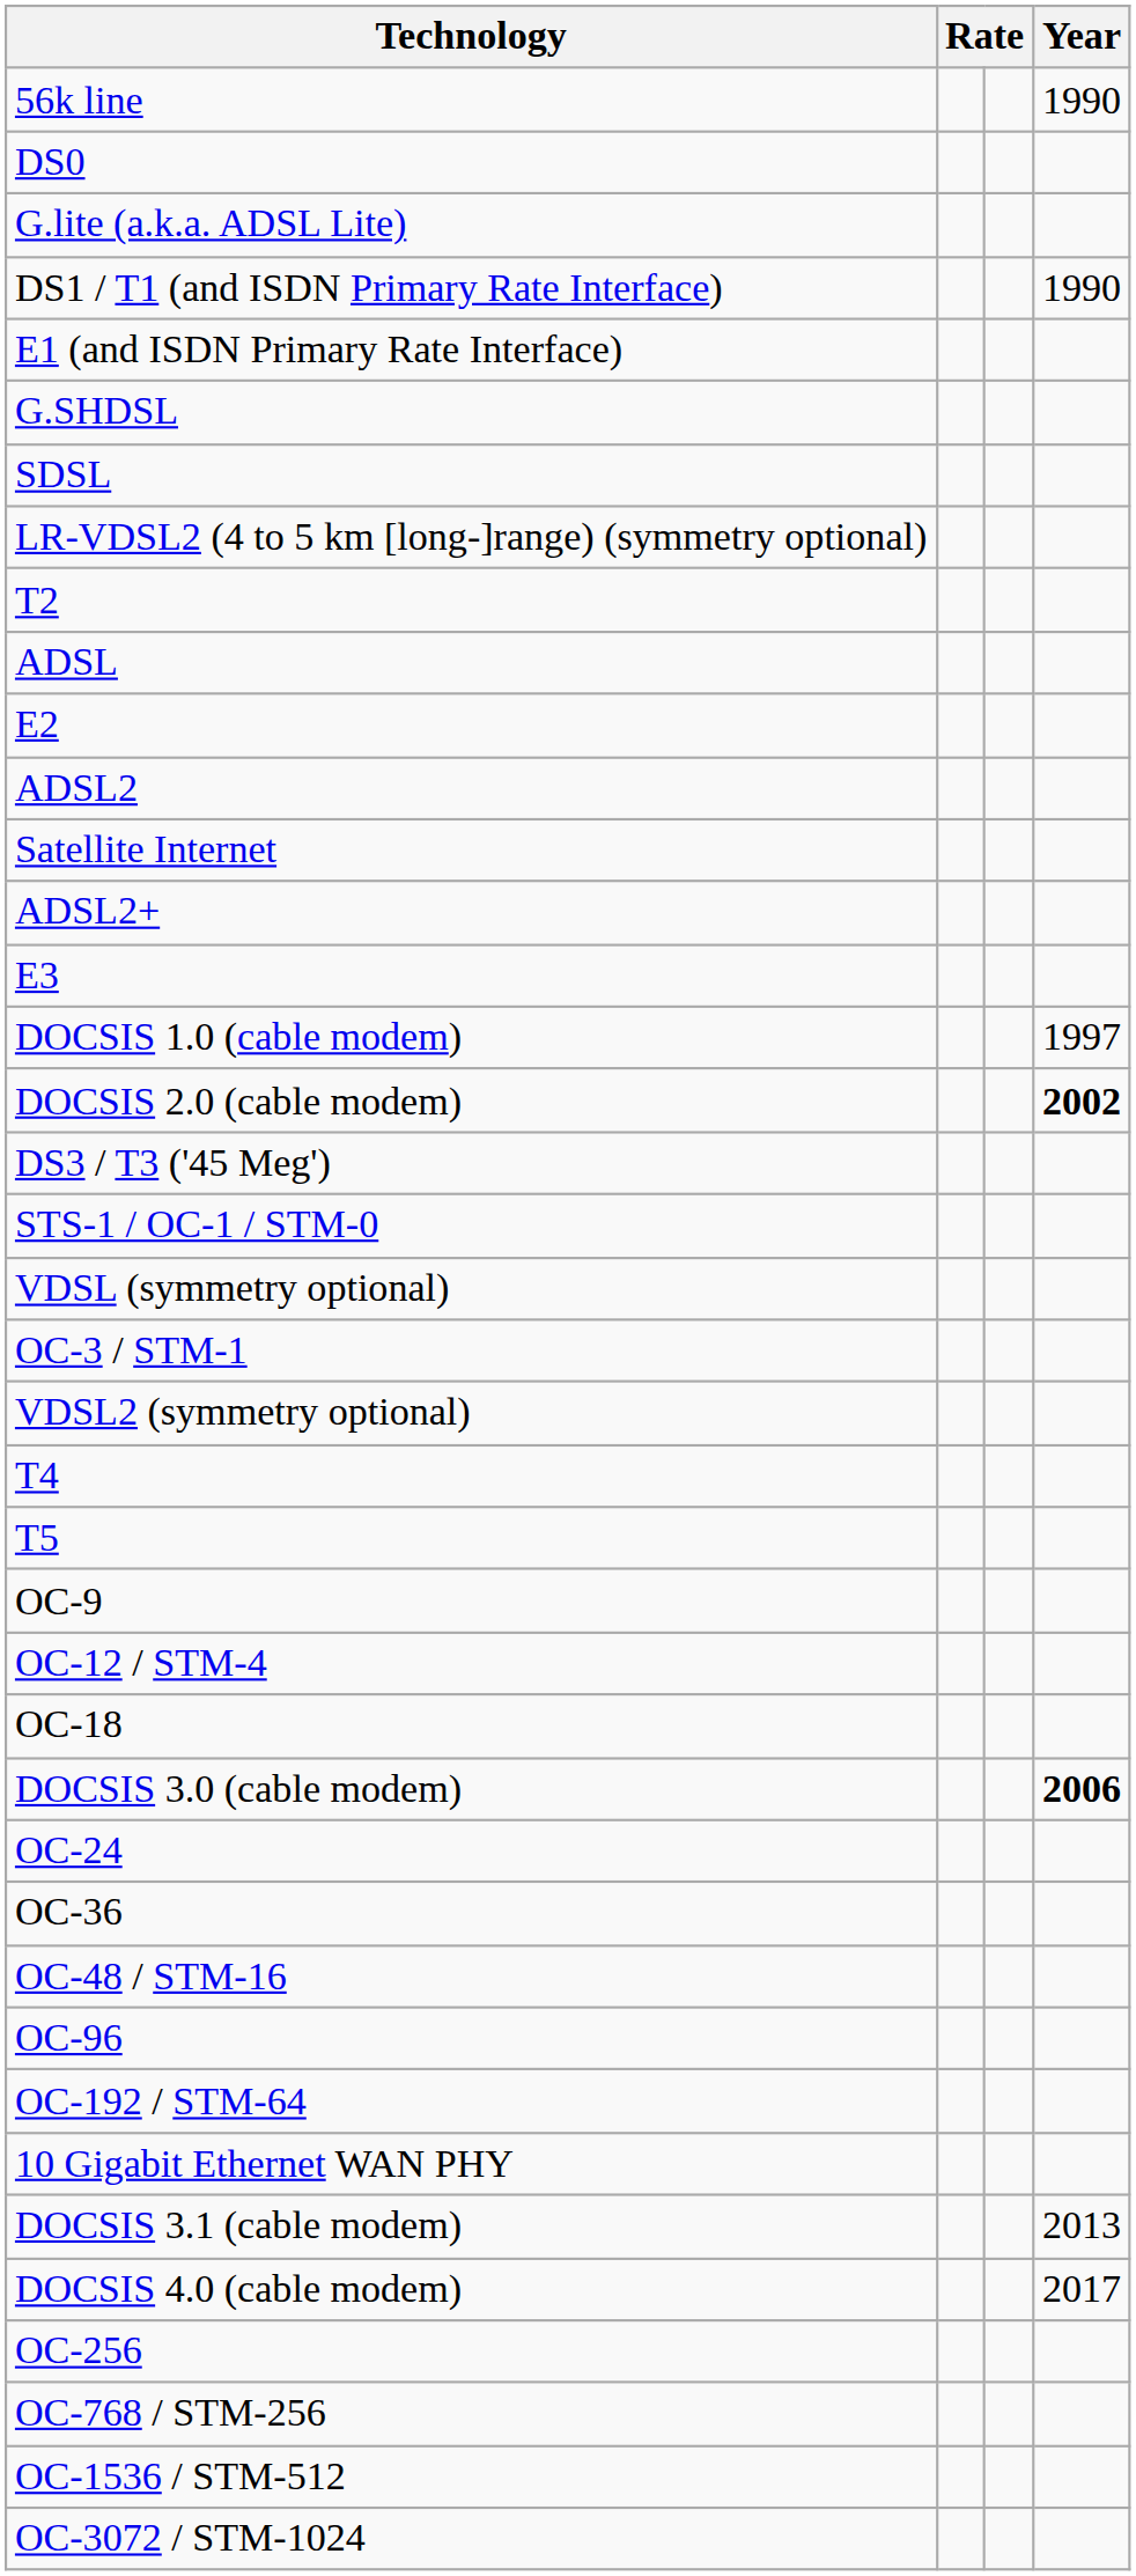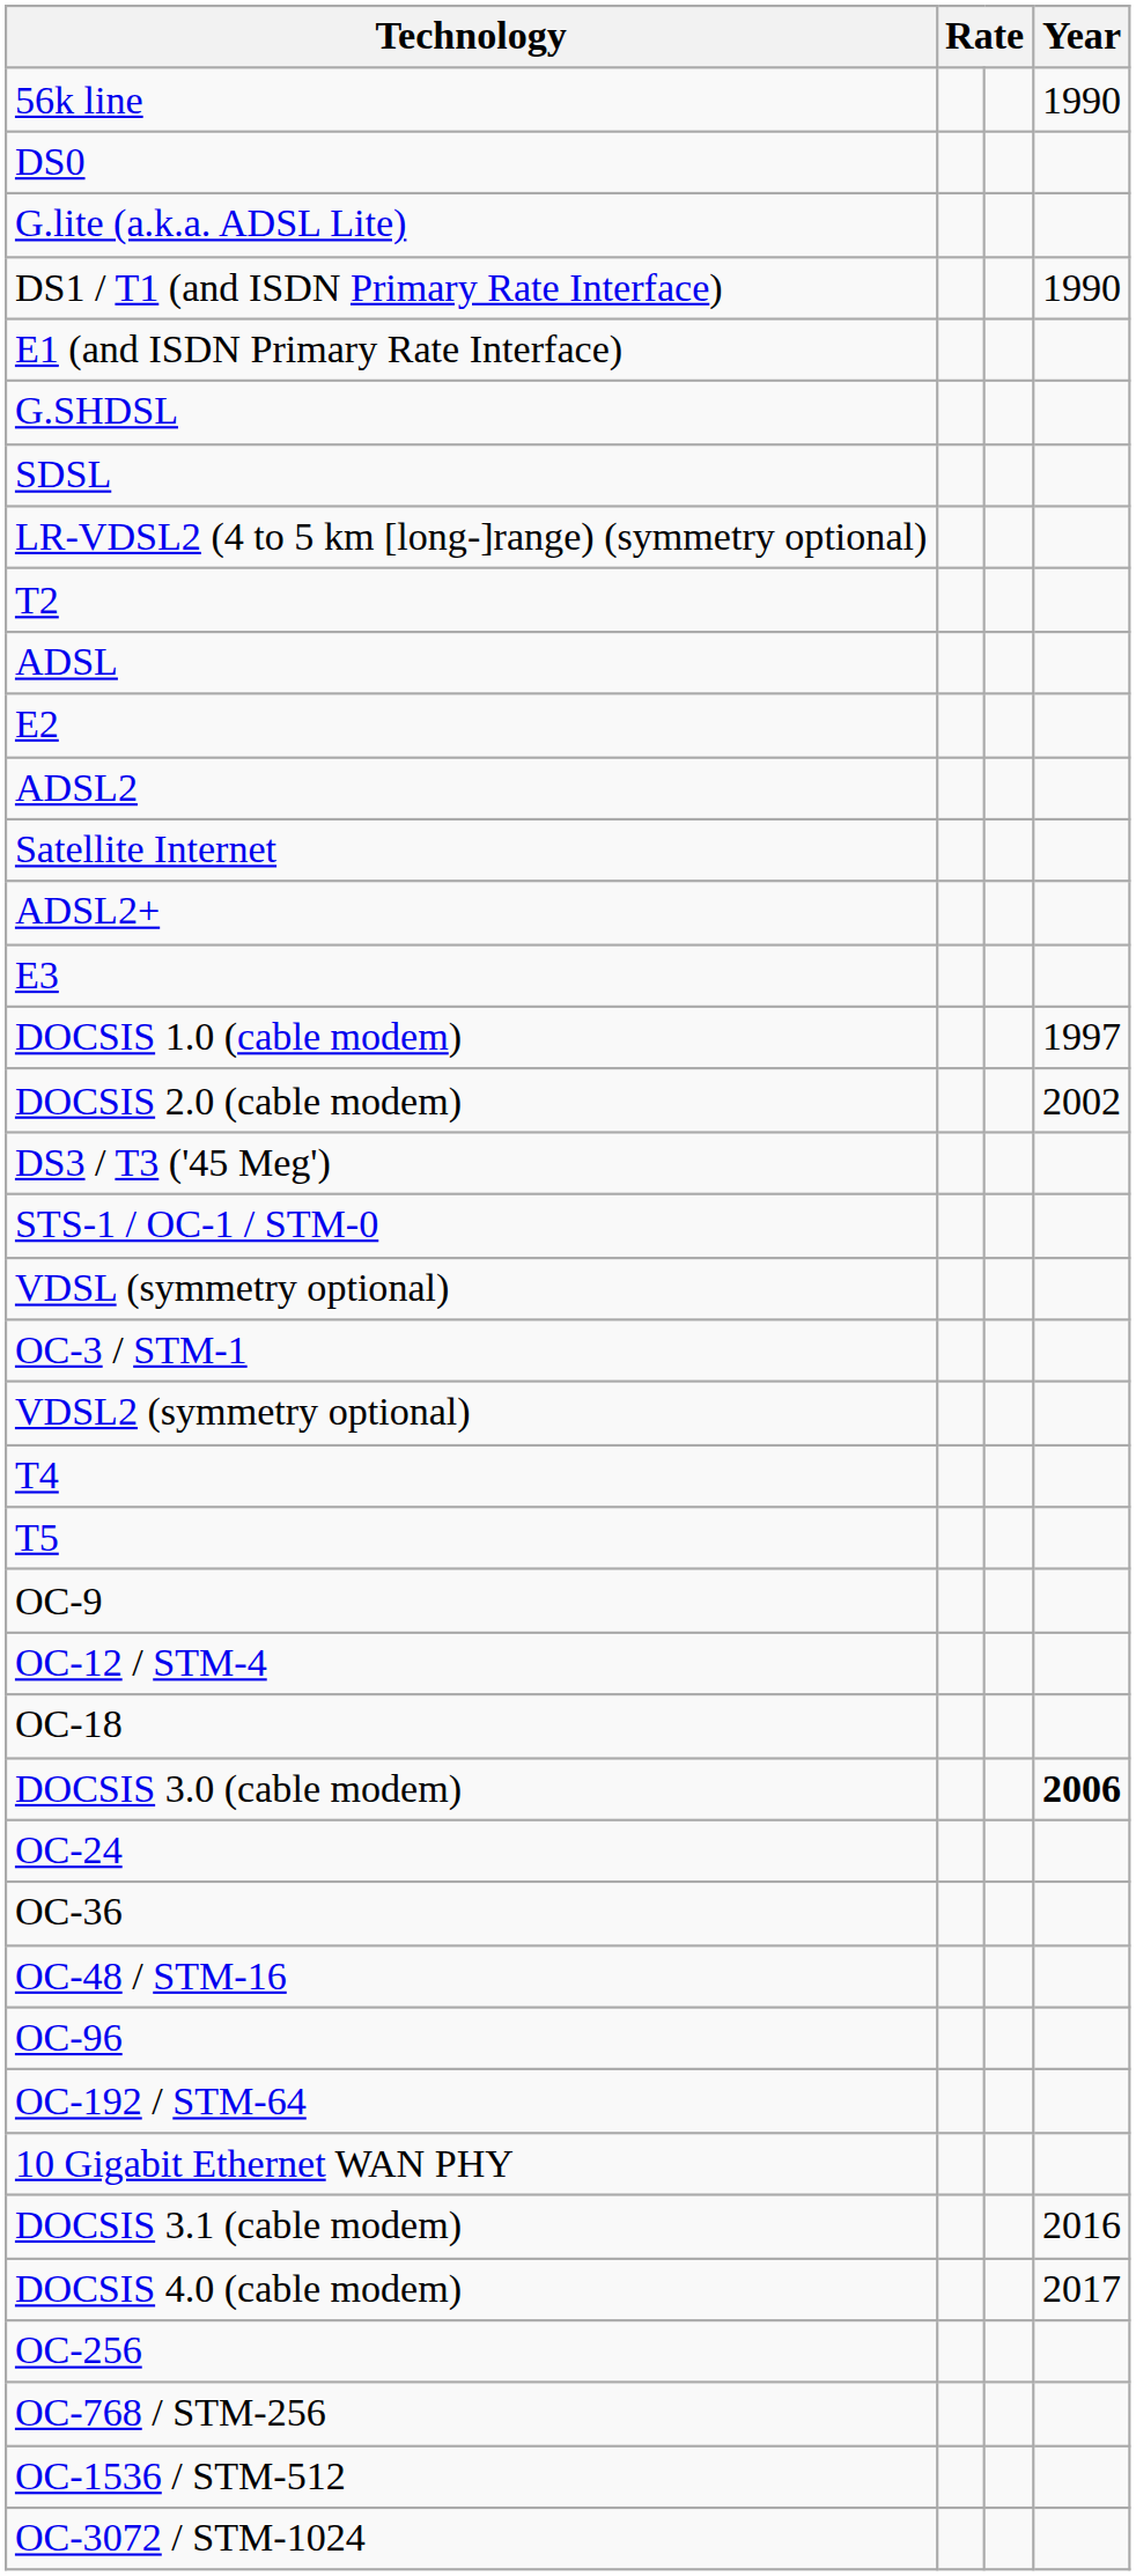 <table class="wikitable sortable">
 <tr>
 <th>Technology</th>
 <th colspan=2>Rate</th>
 <th>Year</th>
 </tr>
 <tr>
 <td><a href='#'>56k line</a></td>
 <td align=right><strong></strong></td>
 <td align=right></td>
 <td>1990</td>
 </tr>
 <tr>
 <td><a href='#'>DS0</a></td>
 <td align=right><strong></strong></td>
 <td align=right></td>
 <td></td>
 </tr>
 <tr>
 <td style="vertical-align:baseline;"><a href='#'>G.lite (a.k.a. ADSL Lite)</a></td>
 <td align=right><strong></strong></td>
 <td align=right></td>
 <td></td>
 </tr>
 <tr>
 <td>DS1 / <a href='#'>T1</a> (and ISDN <a href='#'>Primary Rate Interface</a>)</td>
 <td align=right><strong></strong></td>
 <td align=right></td>
 <td>1990</td>
 </tr>
 <tr>
 <td><a href='#'>E1</a> (and ISDN Primary Rate Interface)</td>
 <td align=right><strong></strong></td>
 <td align=right></td>
 <td></td>
 </tr>
 <tr>
 <td><a href='#'>G.SHDSL</a></td>
 <td align=right><strong></strong></td>
 <td align=right></td>
 <td></td>
 </tr>
 <tr>
 <td><a href='#'>SDSL</a></td>
 <td align="right"><strong></strong></td>
 <td align="right"></td>
 <td></td>
 </tr>
 <tr>
 <td><a href='#'>LR-VDSL2</a> (4 to 5 km [long-]range) (symmetry optional)</td>
 <td align=right><strong></strong></td>
 <td align=right></td>
 <td></td>
 </tr>
 <tr>
 <td><a href='#'>T2</a></td>
 <td align=right><strong></strong></td>
 <td align=right></td>
 <td></td>
 </tr>
 <tr>
 <td style="vertical-align:baseline;"><a href='#'>ADSL</a></td>
 <td align=right><strong></strong></td>
 <td align=right></td>
 <td></td>
 </tr>
 <tr>
 <td><a href='#'>E2</a></td>
 <td align=right><strong></strong></td>
 <td align=right></td>
 <td></td>
 </tr>
 <tr>
 <td style="vertical-align:baseline;"><a href='#'>ADSL2</a></td>
 <td align=right><strong></strong></td>
 <td align=right></td>
 <td></td>
 </tr>
 <tr>
 <td style="vertical-align:baseline;"><a href='#'>Satellite Internet</a></td>
 <td align=right><strong></strong></td>
 <td align=right></td>
 <td></td>
 </tr>
 <tr>
 <td style="vertical-align:baseline;"><a href='#'>ADSL2+</a></td>
 <td align=right><strong></strong></td>
 <td align=right></td>
 <td></td>
 </tr>
 <tr>
 <td><a href='#'>E3</a></td>
 <td align=right><strong></strong></td>
 <td align=right></td>
 <td></td>
 </tr>
 <tr>
 <td style="vertical-align:baseline;"><a href='#'>DOCSIS</a> 1.0 (<a href='#'>cable modem</a>)</td>
 <td align=right><strong></strong></td>
 <td align=right></td>
 <td>1997</td>
 </tr>
 <tr>
 <td style="vertical-align:baseline;"><a href='#'>DOCSIS</a> 2.0 (cable modem)</td>
 <td align=right><strong></strong></td>
 <td align=right></td>
-<td><strong>2002</strong></td>
+<td>2002</td>
 </tr>
 <tr>
 <td><a href='#'>DS3</a> / <a href='#'>T3</a> ('45 Meg')</td>
 <td align=right><strong></strong></td>
 <td align=right></td>
 <td></td>
 </tr>
 <tr>
 <td><a href='#'>STS-1 / OC-1 / STM-0</a></td>
 <td align=right><strong></strong></td>
 <td align=right></td>
 <td></td>
 </tr>
 <tr>
 <td><a href='#'>VDSL</a> (symmetry optional)</td>
 <td align=right><strong></strong></td>
 <td align=right></td>
 <td></td>
 </tr>
 <tr>
 <td><a href='#'>OC-3</a> / <a href='#'>STM-1</a></td>
 <td align=right><strong></strong></td>
 <td align=right></td>
 <td></td>
 </tr>
 <tr>
 <td><a href='#'>VDSL2</a> (symmetry optional)</td>
 <td align=right><strong></strong></td>
 <td align=right></td>
 <td></td>
 </tr>
 <tr>
 <td><a href='#'>T4</a></td>
 <td align=right><strong></strong></td>
 <td align=right></td>
 <td></td>
 </tr>
 <tr>
 <td><a href='#'>T5</a></td>
 <td align=right><strong></strong></td>
 <td align=right></td>
 <td></td>
 </tr>
 <tr>
 <td>OC-9</td>
 <td align=right><strong></strong></td>
 <td align=right></td>
 <td></td>
 </tr>
 <tr>
 <td><a href='#'>OC-12</a> / <a href='#'>STM-4</a></td>
 <td align=right><strong></strong></td>
 <td align=right></td>
 <td></td>
 </tr>
 <tr>
 <td>OC-18</td>
 <td align=right><strong></strong></td>
 <td align=right></td>
 <td></td>
 </tr>
 <tr>
 <td><a href='#'>DOCSIS</a> 3.0 (cable modem)</td>
 <td align=right><strong></strong></td>
 <td align=right></td>
 <td><strong>2006</strong></td>
 </tr>
 <tr>
 <td><a href='#'>OC-24</a></td>
 <td align=right><strong></strong></td>
 <td align=right></td>
 <td></td>
 </tr>
 <tr>
 <td>OC-36</td>
 <td align=right><strong></strong></td>
 <td align=right></td>
 <td></td>
 </tr>
 <tr>
 <td><a href='#'>OC-48</a> / <a href='#'>STM-16</a></td>
 <td align=right><strong></strong></td>
 <td align=right></td>
 <td></td>
 </tr>
 <tr>
 <td><a href='#'>OC-96</a></td>
 <td align=right><strong></strong></td>
 <td align=right></td>
 <td></td>
 </tr>
 <tr>
 <td><a href='#'>OC-192</a> / <a href='#'>STM-64</a></td>
 <td align=right><strong></strong></td>
 <td align=right></td>
 <td></td>
 </tr>
 <tr>
 <td><a href='#'>10 Gigabit Ethernet</a> WAN PHY</td>
 <td align=right><strong></strong></td>
 <td align=right></td>
 <td></td>
 </tr>
 <tr>
 <td><a href='#'>DOCSIS</a> 3.1 (cable modem)</td>
 <td align=right><strong></strong></td>
 <td align=right></td>
-<td>2013</td>
+<td>2016</td>
 </tr>
 <tr>
 <td><a href='#'>DOCSIS</a> 4.0 (cable modem)</td>
 <td align=right><strong></strong></td>
 <td align=right></td>
 <td>2017</td>
 </tr>
 <tr>
 <td><a href='#'>OC-256</a></td>
 <td align=right><strong></strong></td>
 <td align=right></td>
 <td></td>
 </tr>
 <tr>
 <td><a href='#'>OC-768</a> / STM-256</td>
 <td align=right><strong></strong></td>
 <td align=right></td>
 <td></td>
 </tr>
 <tr>
 <td><a href='#'>OC-1536</a> / STM-512</td>
 <td align=right><strong></strong></td>
 <td align=right></td>
 <td></td>
 </tr>
 <tr>
 <td><a href='#'>OC-3072</a> / STM-1024</td>
 <td align=right><strong></strong></td>
 <td align=right></td>
 <td></td>
 </tr>
 </table>
